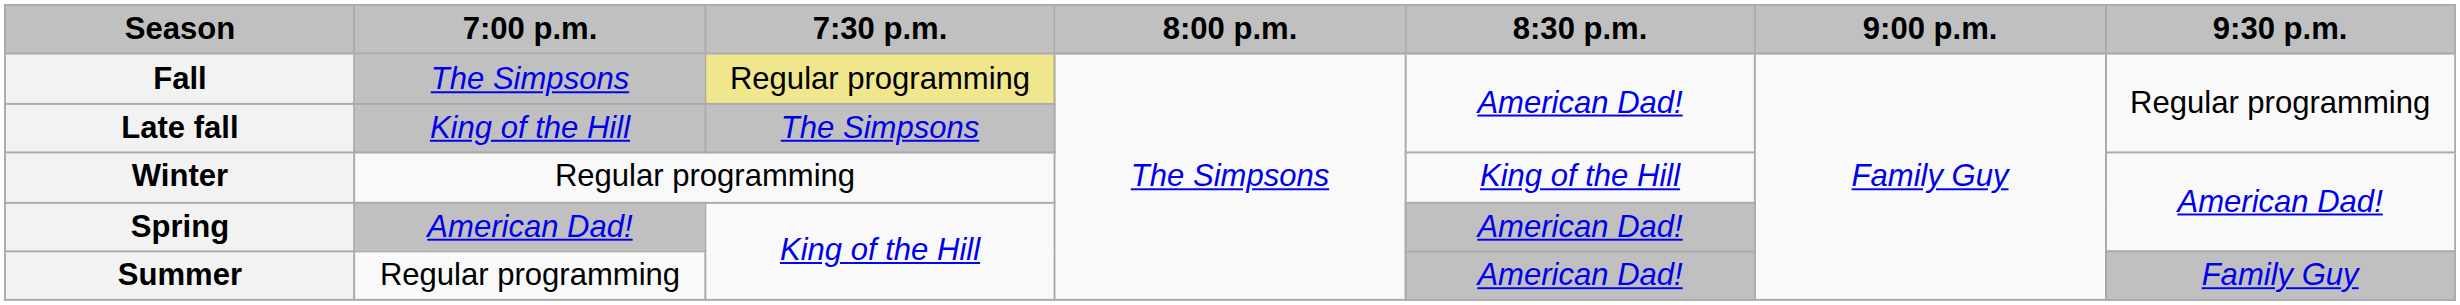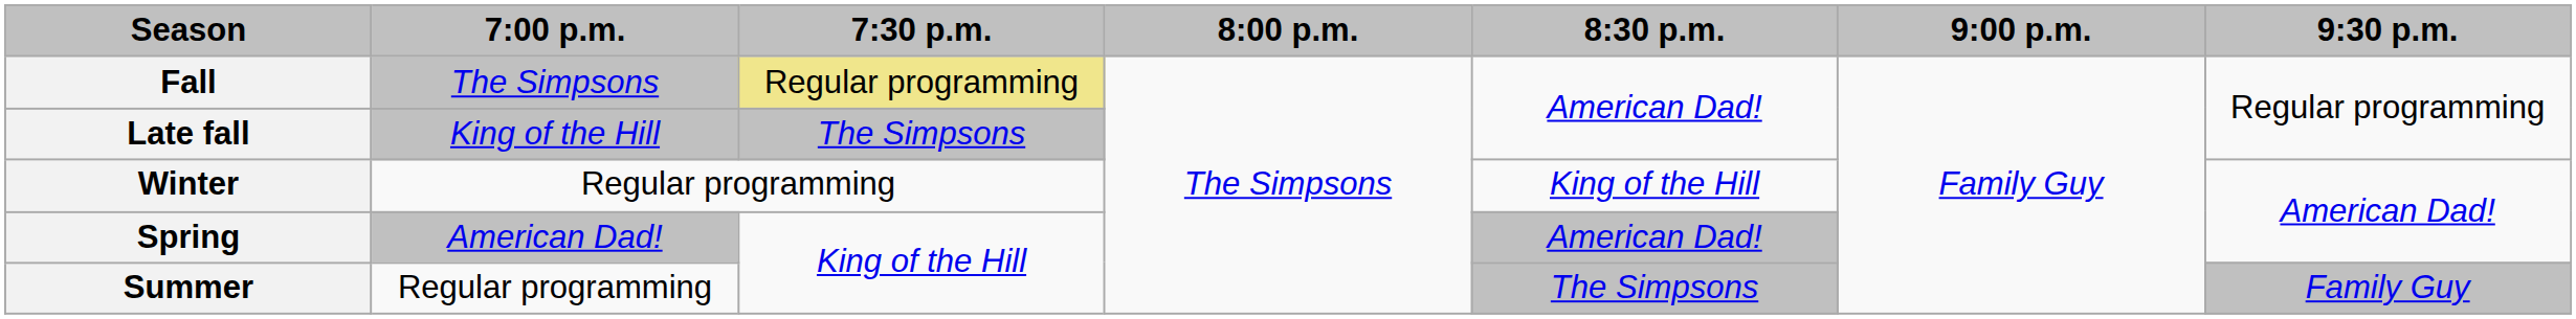 <table class="wikitable" style="width:100%;margin-right:0;text-align:center">
 <tr>
 <th style="background-color:#C0C0C0;text-align:center;width:11.5%;">Season</th>
 <th style="background-color:#C0C0C0;text-align:center;width:11.5%;">7:00 p.m.</th>
 <th style="background-color:#C0C0C0;text-align:center;width:11.5%;">7:30 p.m.</th>
 <th style="background-color:#C0C0C0;text-align:center;width:11.5%;">8:00 p.m.</th>
 <th style="background-color:#C0C0C0;text-align:center;width:11.5%;">8:30 p.m.</th>
 <th style="background-color:#C0C0C0;text-align:center;width:11.5%;">9:00 p.m.</th>
 <th style="background-color:#C0C0C0;text-align:center;width:11.5%;">9:30 p.m.</th>
 </tr>
 <tr>
 <th>Fall</th>
 <td style="background:#C0C0C0;"><em><a href='#'>The Simpsons</a></em> </td>
 <td style="background: khaki;">Regular programming</td>
 <td rowspan="5"><em><a href='#'>The Simpsons</a></em></td>
 <td rowspan="2"><em><a href='#'>American Dad!</a></em></td>
 <td rowspan="5"><em><a href='#'>Family Guy</a></em></td>
 <td rowspan="2">Regular programming</td>
 </tr>
 <tr>
 <th>Late fall</th>
 <td style="background:#C0C0C0;"><em><a href='#'>King of the Hill</a></em> </td>
 <td style="background:#C0C0C0;"><em><a href='#'>The Simpsons</a></em> </td>
 </tr>
 <tr>
 <th>Winter</th>
 <td colspan="2">Regular programming</td>
 <td><em><a href='#'>King of the Hill</a></em></td>
 <td rowspan="2"><em><a href='#'>American Dad!</a></em></td>
 </tr>
 <tr>
 <th>Spring</th>
 <td style="background:#C0C0C0;"><em><a href='#'>American Dad!</a></em> </td>
 <td rowspan="2"><em><a href='#'>King of the Hill</a></em></td>
 <td style="background:#C0C0C0;"><em><a href='#'>American Dad!</a></em> </td>
 </tr>
 <tr>
 <th>Summer</th>
 <td>Regular programming</td>
-<td style="background:#C0C0C0;"><em><a href='#'>American Dad!</a></em> </td>
+<td style="background:#C0C0C0;"><em><a href='#'>The Simpsons</a></em> </td>
 <td style="background:#C0C0C0;"><em><a href='#'>Family Guy</a></em> </td>
 </tr>
 </table>
